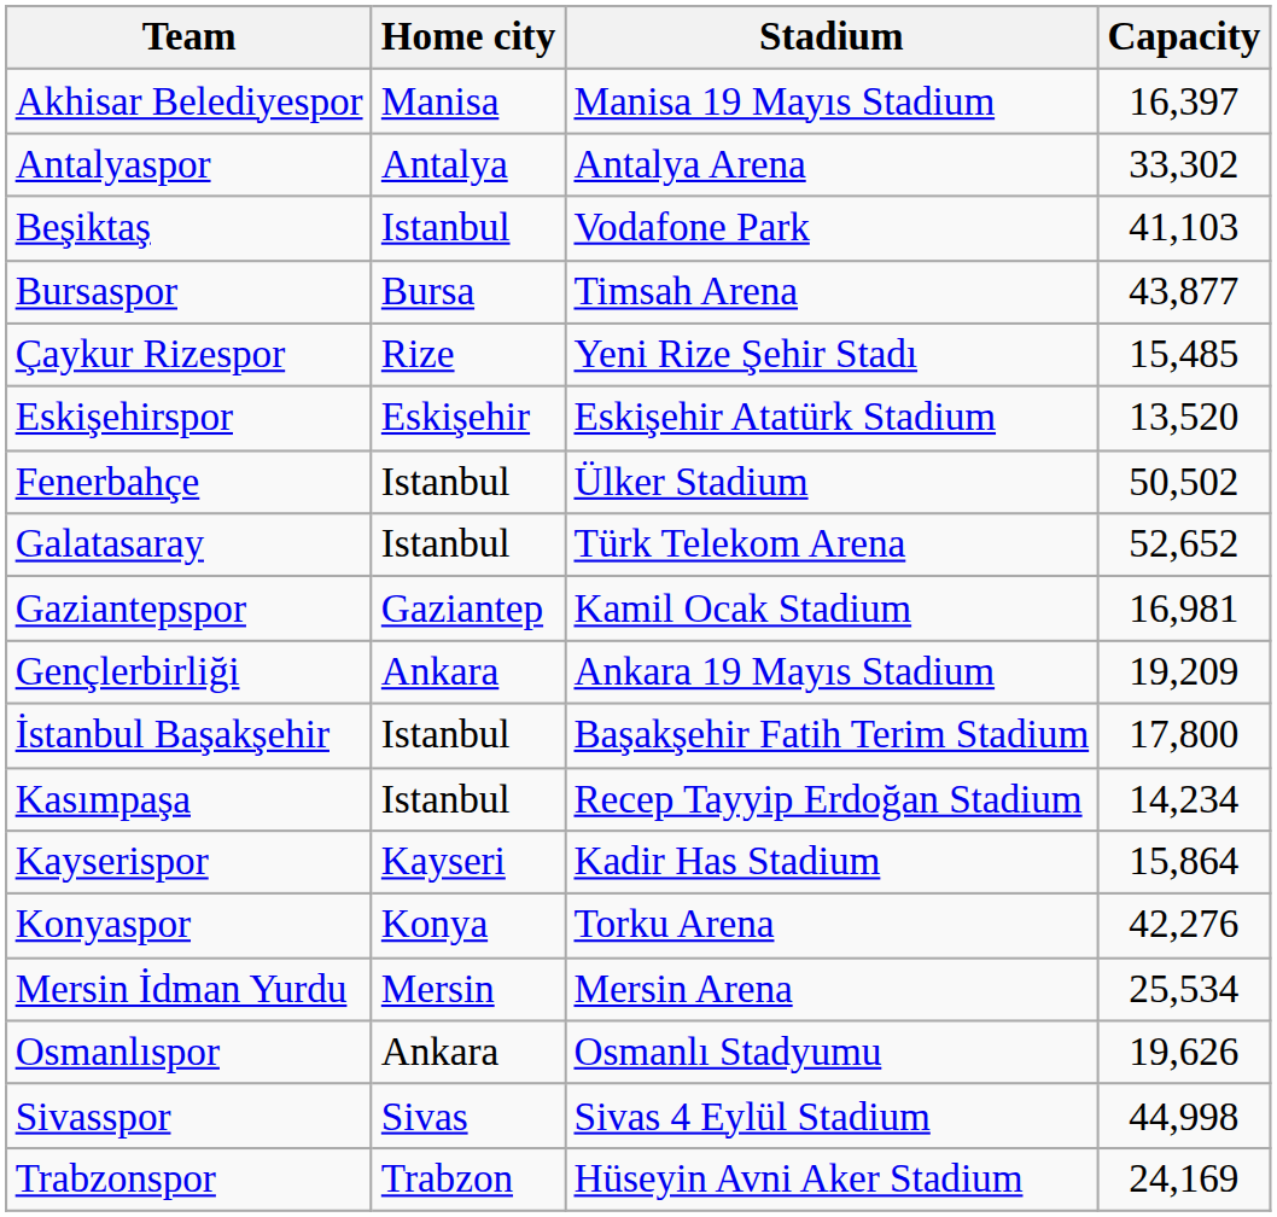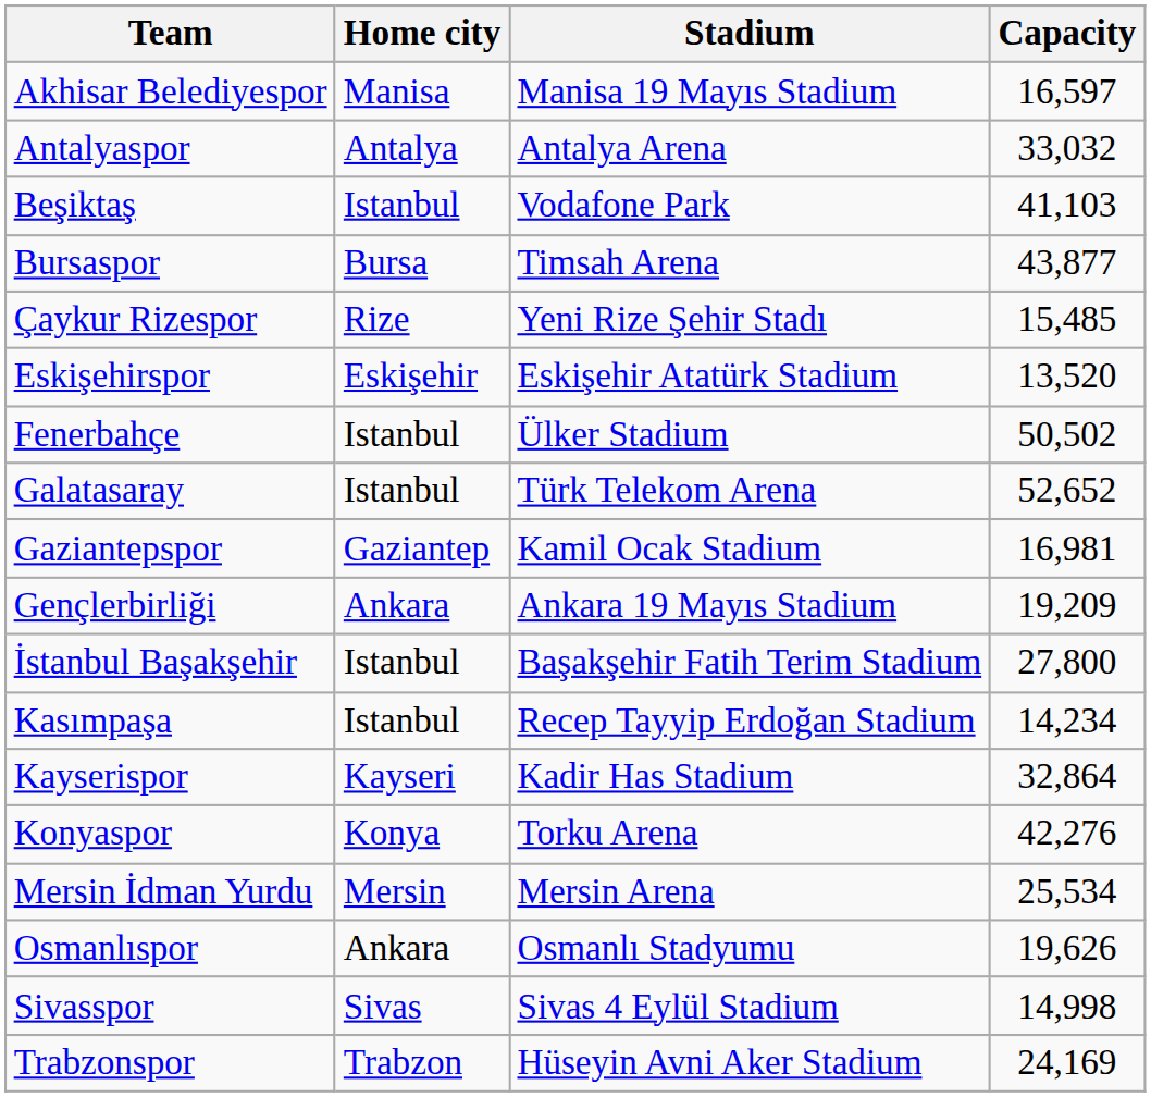 <table class="wikitable sortable">
 <tr>
 <th>Team</th>
 <th>Home city</th>
 <th>Stadium</th>
 <th>Capacity</th>
 </tr>
 <tr>
 <td><a href='#'>Akhisar Belediyespor</a></td>
 <td><a href='#'>Manisa</a></td>
 <td><a href='#'>Manisa 19 Mayıs Stadium</a></td>
-<td align=center>16,397</td>
+<td align=center>16,597</td>
 </tr>
 <tr>
 <td><a href='#'>Antalyaspor</a></td>
 <td><a href='#'>Antalya</a></td>
 <td><a href='#'>Antalya Arena</a></td>
-<td align=center>33,302</td>
+<td align=center>33,032</td>
 </tr>
 <tr>
 <td><a href='#'>Beşiktaş</a></td>
 <td><a href='#'>Istanbul</a></td>
 <td><a href='#'>Vodafone Park</a></td>
 <td align=center>41,103</td>
 </tr>
 <tr>
 <td><a href='#'>Bursaspor</a></td>
 <td><a href='#'>Bursa</a></td>
 <td><a href='#'>Timsah Arena</a></td>
 <td align=center>43,877</td>
 </tr>
 <tr>
 <td><a href='#'>Çaykur Rizespor</a></td>
 <td><a href='#'>Rize</a></td>
 <td><a href='#'>Yeni Rize Şehir Stadı</a></td>
 <td align=center>15,485</td>
 </tr>
 <tr>
 <td><a href='#'>Eskişehirspor</a></td>
 <td><a href='#'>Eskişehir</a></td>
 <td><a href='#'>Eskişehir Atatürk Stadium</a></td>
 <td align=center>13,520</td>
 </tr>
 <tr>
 <td><a href='#'>Fenerbahçe</a></td>
 <td>Istanbul</td>
 <td><a href='#'>Ülker Stadium</a></td>
 <td align=center>50,502</td>
 </tr>
 <tr>
 <td><a href='#'>Galatasaray</a></td>
 <td>Istanbul</td>
 <td><a href='#'>Türk Telekom Arena</a></td>
 <td align=center>52,652</td>
 </tr>
 <tr>
 <td><a href='#'>Gaziantepspor</a></td>
 <td><a href='#'>Gaziantep</a></td>
 <td><a href='#'>Kamil Ocak Stadium</a></td>
 <td align=center>16,981</td>
 </tr>
 <tr>
 <td><a href='#'>Gençlerbirliği</a></td>
 <td><a href='#'>Ankara</a></td>
 <td><a href='#'>Ankara 19 Mayıs Stadium</a></td>
 <td align=center>19,209</td>
 </tr>
 <tr>
 <td><a href='#'>İstanbul Başakşehir</a></td>
 <td>Istanbul</td>
 <td><a href='#'>Başakşehir Fatih Terim Stadium</a></td>
-<td align=center>17,800</td>
+<td align=center>27,800</td>
 </tr>
 <tr>
 <td><a href='#'>Kasımpaşa</a></td>
 <td>Istanbul</td>
 <td><a href='#'>Recep Tayyip Erdoğan Stadium</a></td>
 <td align=center>14,234</td>
 </tr>
 <tr>
 <td><a href='#'>Kayserispor</a></td>
 <td><a href='#'>Kayseri</a></td>
 <td><a href='#'>Kadir Has Stadium</a></td>
-<td align=center>15,864</td>
+<td align=center>32,864</td>
 </tr>
 <tr>
 <td><a href='#'>Konyaspor</a></td>
 <td><a href='#'>Konya</a></td>
 <td><a href='#'>Torku Arena</a></td>
 <td align=center>42,276</td>
 </tr>
 <tr>
 <td><a href='#'>Mersin İdman Yurdu</a></td>
 <td><a href='#'>Mersin</a></td>
 <td><a href='#'>Mersin Arena</a></td>
 <td align=center>25,534</td>
 </tr>
 <tr>
 <td><a href='#'>Osmanlıspor</a></td>
 <td>Ankara</td>
 <td><a href='#'>Osmanlı Stadyumu</a></td>
 <td align=center>19,626</td>
 </tr>
 <tr>
 <td><a href='#'>Sivasspor</a></td>
 <td><a href='#'>Sivas</a></td>
 <td><a href='#'>Sivas 4 Eylül Stadium</a></td>
-<td align=center>44,998</td>
+<td align=center>14,998</td>
 </tr>
 <tr>
 <td><a href='#'>Trabzonspor</a></td>
 <td><a href='#'>Trabzon</a></td>
 <td><a href='#'>Hüseyin Avni Aker Stadium</a></td>
 <td align=center>24,169</td>
 </tr>
 </table>
